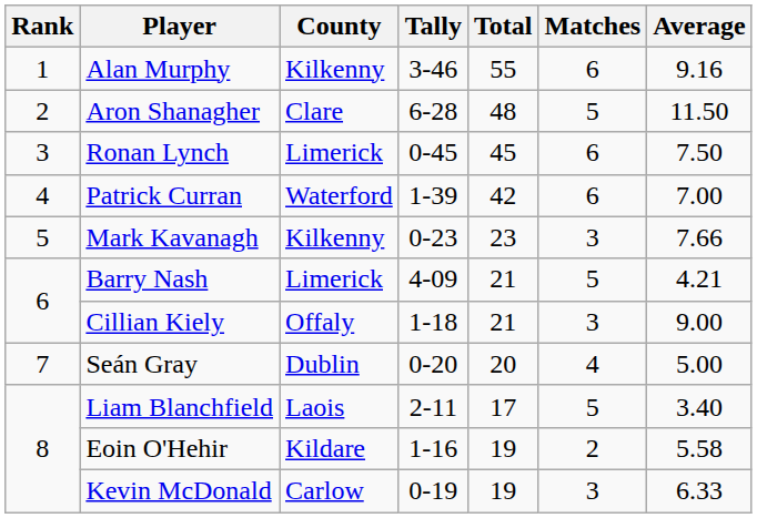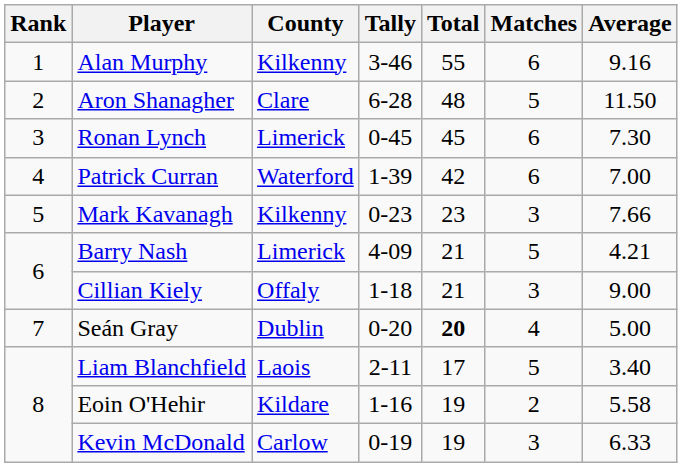 <table class="wikitable">
 <tr>
 <th>Rank</th>
 <th>Player</th>
 <th>County</th>
 <th>Tally</th>
 <th>Total</th>
 <th>Matches</th>
 <th>Average</th>
 </tr>
 <tr>
 <td rowspan=1 align=center>1</td>
 <td><a href='#'>Alan Murphy</a></td>
 <td><a href='#'>Kilkenny</a></td>
 <td align=center>3-46</td>
 <td align=center>55</td>
 <td align=center>6</td>
 <td align=center>9.16</td>
 </tr>
 <tr>
 <td rowspan=1 align=center>2</td>
 <td><a href='#'>Aron Shanagher</a></td>
 <td><a href='#'>Clare</a></td>
 <td align=center>6-28</td>
 <td align=center>48</td>
 <td align=center>5</td>
 <td align=center>11.50</td>
 </tr>
 <tr>
 <td rowspan=1 align=center>3</td>
 <td><a href='#'>Ronan Lynch</a></td>
 <td><a href='#'>Limerick</a></td>
 <td align=center>0-45</td>
 <td align=center>45</td>
 <td align=center>6</td>
-<td align=center>7.50</td>
+<td align=center>7.30</td>
 </tr>
 <tr>
 <td rowspan=1 align=center>4</td>
 <td><a href='#'>Patrick Curran</a></td>
 <td><a href='#'>Waterford</a></td>
 <td align=center>1-39</td>
 <td align=center>42</td>
 <td align=center>6</td>
 <td align=center>7.00</td>
 </tr>
 <tr>
 <td rowspan=1 align=center>5</td>
 <td><a href='#'>Mark Kavanagh</a></td>
 <td><a href='#'>Kilkenny</a></td>
 <td align=center>0-23</td>
 <td align=center>23</td>
 <td align=center>3</td>
 <td align=center>7.66</td>
 </tr>
 <tr>
 <td rowspan=2 align=center>6</td>
 <td><a href='#'>Barry Nash</a></td>
 <td><a href='#'>Limerick</a></td>
 <td align=center>4-09</td>
 <td align=center>21</td>
 <td align=center>5</td>
 <td align=center>4.21</td>
 </tr>
 <tr>
 <td><a href='#'>Cillian Kiely</a></td>
 <td><a href='#'>Offaly</a></td>
 <td align=center>1-18</td>
 <td align=center>21</td>
 <td align=center>3</td>
 <td align=center>9.00</td>
 </tr>
 <tr>
 <td rowspan=1 align=center>7</td>
 <td>Seán Gray</td>
 <td><a href='#'>Dublin</a></td>
 <td align=center>0-20</td>
-<td align=center>20</td>
+<td align=center><strong>20</strong></td>
 <td align=center>4</td>
 <td align=center>5.00</td>
 </tr>
 <tr>
 <td rowspan=3 align=center>8</td>
 <td><a href='#'>Liam Blanchfield</a></td>
 <td><a href='#'>Laois</a></td>
 <td align=center>2-11</td>
 <td align=center>17</td>
 <td align=center>5</td>
 <td align=center>3.40</td>
 </tr>
 <tr>
 <td>Eoin O'Hehir</td>
 <td><a href='#'>Kildare</a></td>
 <td align=center>1-16</td>
 <td align=center>19</td>
 <td align=center>2</td>
 <td align=center>5.58</td>
 </tr>
 <tr>
 <td><a href='#'>Kevin McDonald</a></td>
 <td><a href='#'>Carlow</a></td>
 <td align=center>0-19</td>
 <td align=center>19</td>
 <td align=center>3</td>
 <td align=center>6.33</td>
 </tr>
 </table>
